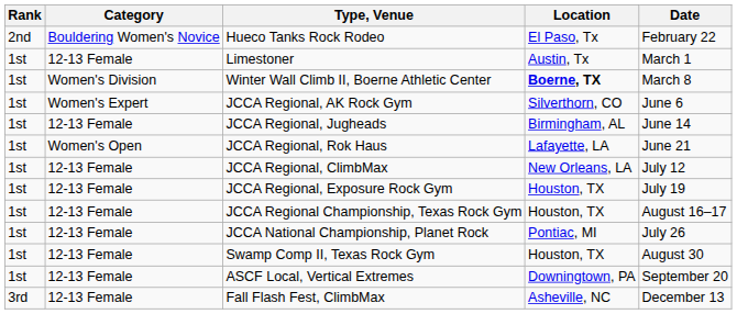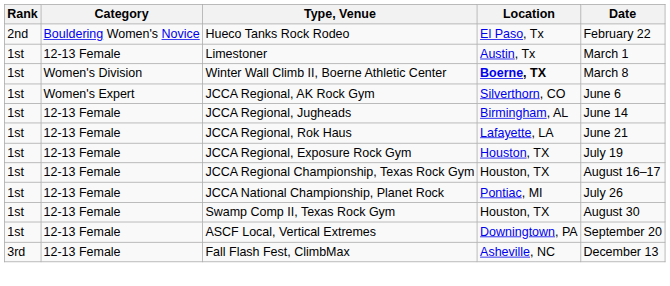 <table class="wikitable">
 <tr>
 <th>Rank</th>
 <th>Category</th>
 <th>Type, Venue</th>
 <th>Location</th>
 <th>Date</th>
 </tr>
 <tr>
 <td>2nd</td>
 <td><a href='#'>Bouldering</a> Women's <a href='#'>Novice</a></td>
 <td>Hueco Tanks Rock Rodeo</td>
 <td><a href='#'>El Paso</a>, Tx</td>
 <td>February 22</td>
 </tr>
 <tr>
 <td>1st</td>
 <td>12-13 Female</td>
 <td>Limestoner</td>
 <td><a href='#'>Austin</a>, Tx</td>
 <td>March 1</td>
 </tr>
 <tr>
 <td>1st</td>
 <td>Women's Division</td>
 <td>Winter Wall Climb II, Boerne Athletic Center</td>
 <td><strong><a href='#'>Boerne</a>, TX</strong></td>
 <td>March 8</td>
 </tr>
 <tr>
 <td>1st</td>
 <td>Women's Expert</td>
 <td>JCCA Regional, AK Rock Gym</td>
 <td><a href='#'>Silverthorn</a>, CO</td>
 <td>June 6</td>
 </tr>
 <tr>
 <td>1st</td>
 <td>12-13 Female</td>
 <td>JCCA Regional, Jugheads</td>
 <td><a href='#'>Birmingham</a>, AL</td>
 <td>June 14</td>
 </tr>
 <tr>
 <td>1st</td>
-<td>Women's Open</td>
+<td>12-13 Female</td>
 <td>JCCA Regional, Rok Haus</td>
 <td><a href='#'>Lafayette</a>, LA</td>
 <td>June 21</td>
-</tr>
-<tr>
-<td>1st</td>
-<td>12-13 Female</td>
-<td>JCCA Regional, ClimbMax</td>
-<td><a href='#'>New Orleans</a>, LA</td>
-<td>July 12</td>
 </tr>
 <tr>
 <td>1st</td>
 <td>12-13 Female</td>
 <td>JCCA Regional, Exposure Rock Gym</td>
 <td><a href='#'>Houston</a>, TX</td>
 <td>July 19</td>
 </tr>
 <tr>
 <td>1st</td>
 <td>12-13 Female</td>
 <td>JCCA Regional Championship, Texas Rock Gym</td>
 <td>Houston, TX</td>
 <td>August 16–17</td>
 </tr>
 <tr>
 <td>1st</td>
 <td>12-13 Female</td>
 <td>JCCA National Championship, Planet Rock</td>
 <td><a href='#'>Pontiac</a>, MI</td>
 <td>July 26</td>
 </tr>
 <tr>
 <td>1st</td>
 <td>12-13 Female</td>
 <td>Swamp Comp II, Texas Rock Gym</td>
 <td>Houston, TX</td>
 <td>August 30</td>
 </tr>
 <tr>
 <td>1st</td>
 <td>12-13 Female</td>
 <td>ASCF Local, Vertical Extremes</td>
 <td><a href='#'>Downingtown</a>, PA</td>
 <td>September 20</td>
 </tr>
 <tr>
 <td>3rd</td>
 <td>12-13 Female</td>
 <td>Fall Flash Fest, ClimbMax</td>
 <td><a href='#'>Asheville</a>, NC</td>
 <td>December 13</td>
 </tr>
 </table>
